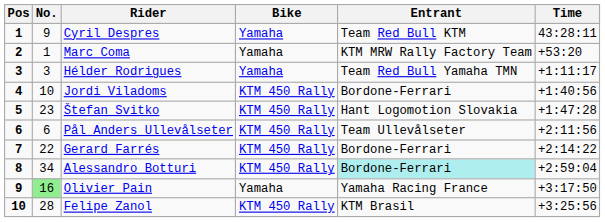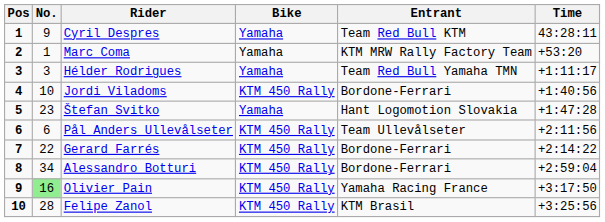 <table class="wikitable" style="font-size:85%">
 <tr>
 <th>Pos</th>
 <th>No.</th>
 <th>Rider</th>
 <th>Bike</th>
 <th>Entrant</th>
 <th>Time</th>
 </tr>
 <tr>
 <td align=center><strong>1</strong></td>
 <td align=center>9</td>
 <td> <a href='#'>Cyril Despres</a></td>
 <td><a href='#'>Yamaha</a></td>
 <td>Team <a href='#'>Red Bull</a> KTM</td>
 <td>43:28:11</td>
 </tr>
 <tr>
 <td align=center><strong>2</strong></td>
 <td align=center>1</td>
 <td> <a href='#'>Marc Coma</a></td>
 <td>Yamaha</td>
 <td>KTM MRW Rally Factory Team</td>
 <td>+53:20</td>
 </tr>
 <tr>
 <td align=center><strong>3</strong></td>
 <td align=center>3</td>
 <td> <a href='#'>Hélder Rodrigues</a></td>
 <td><a href='#'>Yamaha</a></td>
 <td>Team <a href='#'>Red Bull</a> Yamaha TMN</td>
 <td>+1:11:17</td>
 </tr>
 <tr>
 <td align=center><strong>4</strong></td>
 <td align=center>10</td>
 <td> <a href='#'>Jordi Viladoms</a></td>
 <td><a href='#'>KTM 450 Rally</a></td>
 <td>Bordone-Ferrari</td>
 <td>+1:40:56</td>
 </tr>
 <tr>
 <td align=center><strong>5</strong></td>
 <td align=center>23</td>
 <td> <a href='#'>Štefan Svitko</a></td>
-<td><a href='#'>KTM 450 Rally</a></td>
+<td><a href='#'>Yamaha</a></td>
 <td>Hant Logomotion Slovakia</td>
 <td>+1:47:28</td>
 </tr>
 <tr>
 <td align=center><strong>6</strong></td>
 <td align=center>6</td>
 <td> <a href='#'>Pål Anders Ullevålseter</a></td>
 <td><a href='#'>KTM 450 Rally</a></td>
 <td>Team Ullevålseter</td>
 <td>+2:11:56</td>
 </tr>
 <tr>
 <td align=center><strong>7</strong></td>
 <td align=center>22</td>
 <td> <a href='#'>Gerard Farrés</a></td>
 <td><a href='#'>KTM 450 Rally</a></td>
 <td>Bordone-Ferrari</td>
 <td>+2:14:22</td>
 </tr>
 <tr>
 <td align=center><strong>8</strong></td>
 <td align=center>34</td>
 <td> <a href='#'>Alessandro Botturi</a></td>
 <td><a href='#'>KTM 450 Rally</a></td>
-<td style="background: paleturquoise;">Bordone-Ferrari</td>
+<td>Bordone-Ferrari</td>
 <td>+2:59:04</td>
 </tr>
 <tr>
 <td align=center><strong>9</strong></td>
 <td align=center style="background: lightgreen;">16</td>
 <td> <a href='#'>Olivier Pain</a></td>
-<td>Yamaha</td>
+<td><a href='#'>KTM 450 Rally</a></td>
 <td>Yamaha Racing France</td>
 <td>+3:17:50</td>
 </tr>
 <tr>
 <td align=center><strong>10</strong></td>
 <td align=center>28</td>
 <td> <a href='#'>Felipe Zanol</a></td>
 <td><a href='#'>KTM 450 Rally</a></td>
 <td>KTM Brasil</td>
 <td>+3:25:56</td>
 </tr>
 </table>
